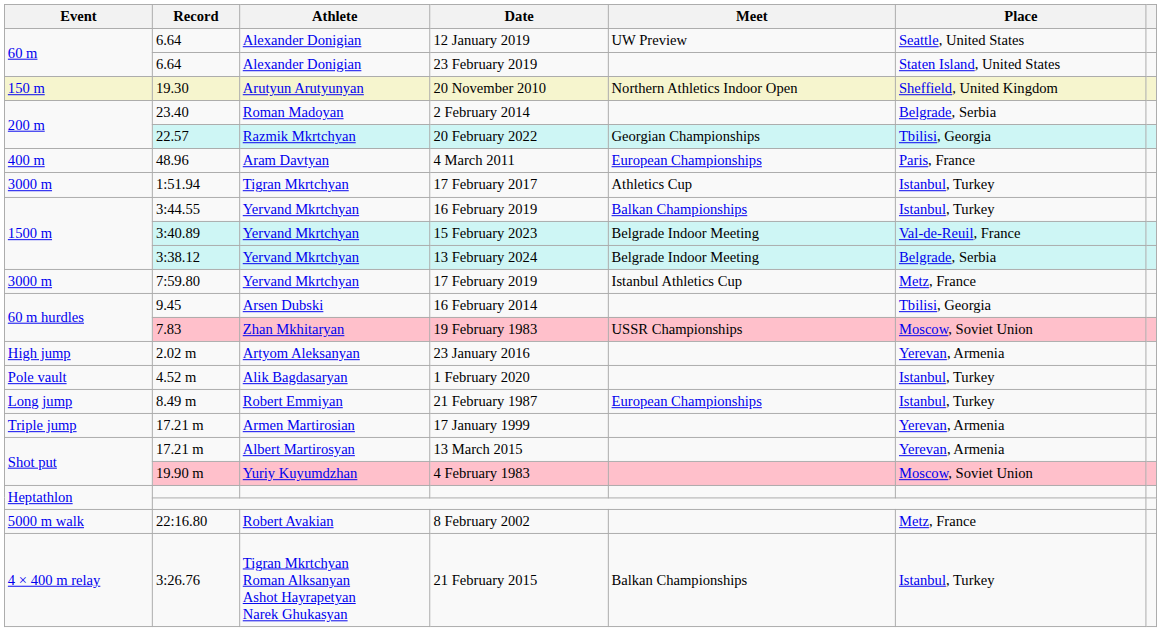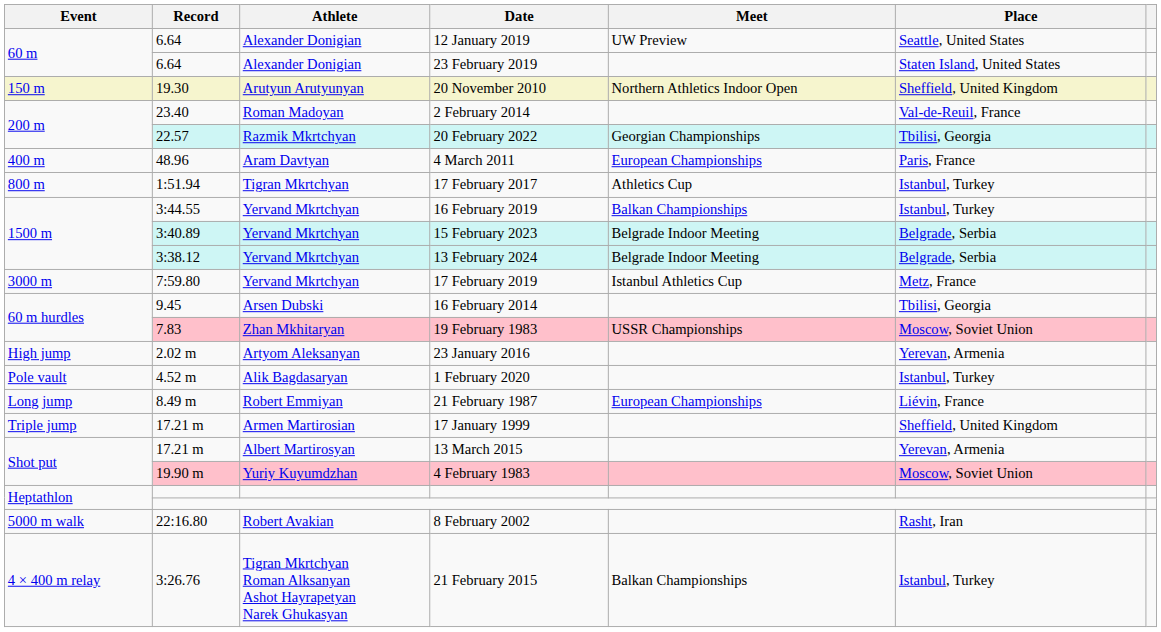 <table class="wikitable" style="font-size:95%; width: 95%;">
 <tr>
 <th>Event</th>
 <th>Record</th>
 <th>Athlete</th>
 <th>Date</th>
 <th>Meet</th>
 <th>Place</th>
 <th></th>
 </tr>
 <tr>
 <td rowspan=2><a href='#'>60 m</a></td>
 <td>6.64</td>
 <td><a href='#'>Alexander Donigian</a></td>
 <td>12 January 2019</td>
 <td>UW Preview</td>
 <td><a href='#'>Seattle</a>, United States</td>
 <td></td>
 </tr>
 <tr>
 <td>6.64</td>
 <td><a href='#'>Alexander Donigian</a></td>
 <td>23 February 2019</td>
 <td></td>
 <td><a href='#'>Staten Island</a>, United States</td>
 <td></td>
 </tr>
 <tr style="background:#f6F5CE;">
 <td><a href='#'>150 m</a></td>
 <td>19.30</td>
 <td><a href='#'>Arutyun Arutyunyan</a></td>
 <td>20 November 2010</td>
 <td>Northern Athletics Indoor Open</td>
 <td><a href='#'>Sheffield</a>, United Kingdom</td>
 <td></td>
 </tr>
 <tr>
 <td rowspan=2><a href='#'>200 m</a></td>
 <td>23.40</td>
 <td><a href='#'>Roman Madoyan</a></td>
 <td>2 February 2014</td>
 <td></td>
-<td><a href='#'>Belgrade</a>, Serbia</td>
+<td><a href='#'>Val-de-Reuil</a>, France</td>
 <td></td>
 </tr>
 <tr style="background:#cef6f5;">
 <td>22.57</td>
 <td><a href='#'>Razmik Mkrtchyan</a></td>
 <td>20 February 2022</td>
 <td>Georgian Championships</td>
 <td><a href='#'>Tbilisi</a>, Georgia</td>
 <td></td>
 </tr>
 <tr>
 <td><a href='#'>400 m</a></td>
 <td>48.96</td>
 <td><a href='#'>Aram Davtyan</a></td>
 <td>4 March 2011</td>
 <td><a href='#'>European Championships</a></td>
 <td><a href='#'>Paris</a>, France</td>
 <td></td>
 </tr>
 <tr>
-<td><a href='#'>3000 m</a></td>
+<td><a href='#'>800 m</a></td>
 <td>1:51.94</td>
 <td><a href='#'>Tigran Mkrtchyan</a></td>
 <td>17 February 2017</td>
 <td>Athletics Cup</td>
 <td><a href='#'>Istanbul</a>, Turkey</td>
 <td></td>
 </tr>
 <tr>
 <td rowspan=3><a href='#'>1500 m</a></td>
 <td>3:44.55</td>
 <td><a href='#'>Yervand Mkrtchyan</a></td>
 <td>16 February 2019</td>
 <td><a href='#'>Balkan Championships</a></td>
 <td><a href='#'>Istanbul</a>, Turkey</td>
 <td></td>
 </tr>
 <tr style="background:#cef6f5;">
 <td>3:40.89</td>
 <td><a href='#'>Yervand Mkrtchyan</a></td>
 <td>15 February 2023</td>
 <td>Belgrade Indoor Meeting</td>
-<td><a href='#'>Val-de-Reuil</a>, France</td>
+<td><a href='#'>Belgrade</a>, Serbia</td>
 <td></td>
 </tr>
 <tr style="background:#cef6f5;">
 <td>3:38.12</td>
 <td><a href='#'>Yervand Mkrtchyan</a></td>
 <td>13 February 2024</td>
 <td>Belgrade Indoor Meeting</td>
 <td><a href='#'>Belgrade</a>, Serbia</td>
 <td></td>
 </tr>
 <tr>
 <td><a href='#'>3000 m</a></td>
 <td>7:59.80</td>
 <td><a href='#'>Yervand Mkrtchyan</a></td>
 <td>17 February 2019</td>
 <td>Istanbul Athletics Cup</td>
 <td><a href='#'>Metz</a>, France</td>
 <td></td>
 </tr>
 <tr>
 <td rowspan=2><a href='#'>60 m hurdles</a></td>
 <td>9.45</td>
 <td><a href='#'>Arsen Dubski</a></td>
 <td>16 February 2014</td>
 <td></td>
 <td><a href='#'>Tbilisi</a>, Georgia</td>
 <td></td>
 </tr>
 <tr style="background:pink">
 <td>7.83</td>
 <td><a href='#'>Zhan Mkhitaryan</a></td>
 <td>19 February 1983</td>
 <td>USSR Championships</td>
 <td><a href='#'>Moscow</a>, Soviet Union</td>
 <td></td>
 </tr>
 <tr>
 <td><a href='#'>High jump</a></td>
 <td>2.02 m </td>
 <td><a href='#'>Artyom Aleksanyan</a></td>
 <td>23 January 2016</td>
 <td></td>
 <td><a href='#'>Yerevan</a>, Armenia</td>
 <td></td>
 </tr>
 <tr>
 <td><a href='#'>Pole vault</a></td>
 <td>4.52 m</td>
 <td><a href='#'>Alik Bagdasaryan</a></td>
 <td>1 February 2020</td>
 <td></td>
 <td><a href='#'>Istanbul</a>, Turkey</td>
 <td></td>
 </tr>
 <tr>
 <td><a href='#'>Long jump</a></td>
 <td>8.49 m</td>
 <td><a href='#'>Robert Emmiyan</a></td>
 <td>21 February 1987</td>
 <td><a href='#'>European Championships</a></td>
-<td><a href='#'>Istanbul</a>, Turkey</td>
+<td><a href='#'>Liévin</a>, France</td>
 <td></td>
 </tr>
 <tr>
 <td><a href='#'>Triple jump</a></td>
 <td>17.21 m </td>
 <td><a href='#'>Armen Martirosian</a></td>
 <td>17 January 1999</td>
 <td></td>
-<td><a href='#'>Yerevan</a>, Armenia</td>
+<td><a href='#'>Sheffield</a>, United Kingdom</td>
 <td></td>
 </tr>
 <tr>
 <td rowspan=2><a href='#'>Shot put</a></td>
 <td>17.21 m </td>
 <td><a href='#'>Albert Martirosyan</a></td>
 <td>13 March 2015</td>
 <td></td>
 <td><a href='#'>Yerevan</a>, Armenia</td>
 <td></td>
 </tr>
 <tr style="background:pink">
 <td>19.90 m</td>
 <td><a href='#'>Yuriy Kuyumdzhan</a></td>
 <td>4 February 1983</td>
 <td></td>
 <td><a href='#'>Moscow</a>, Soviet Union</td>
 <td></td>
 </tr>
 <tr>
 <td rowspan=2><a href='#'>Heptathlon</a></td>
 <td></td>
 <td></td>
 <td></td>
 <td></td>
 <td></td>
 <td></td>
 </tr>
 <tr>
 <td colspan=5></td>
 <td></td>
 </tr>
 <tr>
 <td><a href='#'>5000 m walk</a></td>
 <td>22:16.80</td>
 <td><a href='#'>Robert Avakian</a></td>
 <td>8 February 2002</td>
 <td></td>
-<td><a href='#'>Metz</a>, France</td>
+<td><a href='#'>Rasht</a>, Iran</td>
 <td></td>
 </tr>
 <tr>
 <td><a href='#'>4 × 400 m relay</a></td>
 <td>3:26.76</td>
 <td><br><a href='#'>Tigran Mkrtchyan</a><br><a href='#'>Roman Alksanyan</a><br><a href='#'>Ashot Hayrapetyan</a><br><a href='#'>Narek Ghukasyan</a></td>
 <td>21 February 2015</td>
 <td>Balkan Championships</td>
 <td><a href='#'>Istanbul</a>, Turkey</td>
 <td></td>
 </tr>
 </table>
